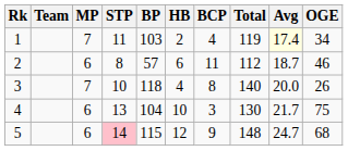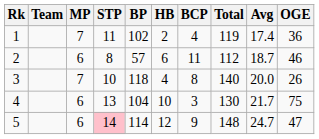 <table class=wikitable>
 <tr>
 <th>Rk</th>
 <th>Team</th>
 <th>MP</th>
 <th>STP</th>
 <th>BP</th>
 <th>HB</th>
 <th>BCP</th>
 <th>Total</th>
 <th>Avg</th>
 <th>OGE</th>
 </tr>
 <tr>
 <td align=center>1</td>
 <td></td>
 <td align=center>7</td>
 <td align=center>11</td>
-<td align=center>103</td>
+<td align=center>102</td>
 <td align=center>2</td>
 <td align=center>4</td>
 <td align=center>119</td>
-<td align=center style="background: lightyellow;">17.4</td>
-<td align=center>34</td>
+<td align=center>17.4</td>
+<td align=center>36</td>
 </tr>
 <tr>
 <td align=center>2</td>
 <td></td>
 <td align=center>6</td>
 <td align=center>8</td>
 <td align=center>57</td>
 <td align=center>6</td>
 <td align=center>11</td>
 <td align=center>112</td>
 <td align=center>18.7</td>
 <td align=center>46</td>
 </tr>
 <tr>
 <td align=center>3</td>
 <td></td>
 <td align=center>7</td>
 <td align=center>10</td>
 <td align=center>118</td>
 <td align=center>4</td>
 <td align=center>8</td>
 <td align=center>140</td>
 <td align=center>20.0</td>
 <td align=center>26</td>
 </tr>
 <tr>
 <td align=center>4</td>
 <td></td>
 <td align=center>6</td>
 <td align=center>13</td>
 <td align=center>104</td>
 <td align=center>10</td>
 <td align=center>3</td>
 <td align=center>130</td>
 <td align=center>21.7</td>
 <td align=center>75</td>
 </tr>
 <tr>
 <td align=center>5</td>
 <td></td>
 <td align=center>6</td>
 <td align=center style="background: pink;">14</td>
-<td align=center>115</td>
+<td align=center>114</td>
 <td align=center>12</td>
 <td align=center>9</td>
 <td align=center>148</td>
 <td align=center>24.7</td>
-<td align=center>68</td>
+<td align=center>47</td>
 </tr>
 </table>
